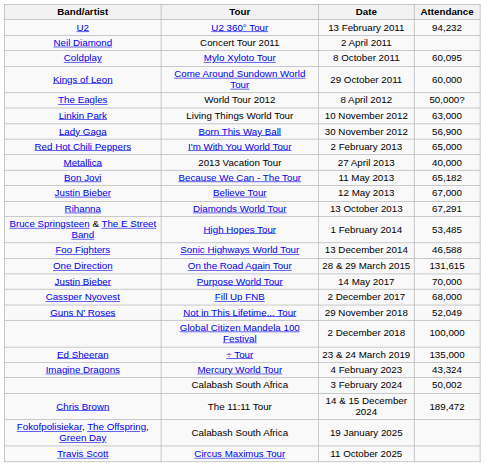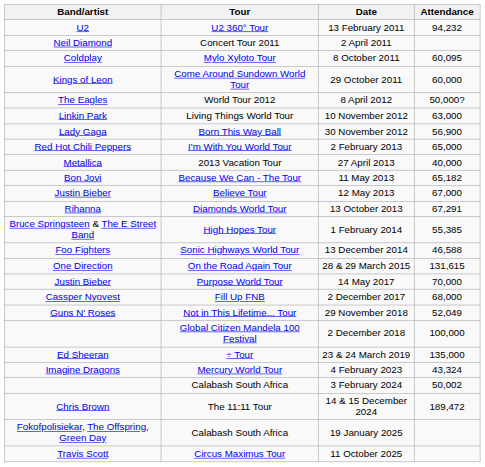 <table class = "wikitable sortable">
 <tr>
 <th width="250">Band/artist</th>
 <th width="250">Tour</th>
 <th width="150">Date</th>
 <th width="100">Attendance</th>
 </tr>
 <tr>
 <td align="center"><a href='#'>U2</a></td>
 <td align="center"><a href='#'>U2 360° Tour</a></td>
 <td align="center">13 February 2011</td>
 <td align="center">94,232</td>
 </tr>
 <tr>
 <td align="center"><a href='#'>Neil Diamond</a></td>
 <td align="center">Concert Tour 2011</td>
 <td align="center">2 April 2011</td>
 <td align="center"></td>
 </tr>
 <tr>
 <td align="center"><a href='#'>Coldplay</a></td>
 <td align="center"><a href='#'>Mylo Xyloto Tour</a></td>
 <td align="center">8 October 2011</td>
 <td align="center">60,095</td>
 </tr>
 <tr>
 <td align="center"><a href='#'>Kings of Leon</a></td>
 <td align="center"><a href='#'>Come Around Sundown World Tour</a></td>
 <td align="center">29 October 2011</td>
 <td align="center">60,000</td>
 </tr>
 <tr>
 <td align="center"><a href='#'>The Eagles</a></td>
 <td align="center">World Tour 2012</td>
 <td align="center">8 April 2012</td>
 <td align="center">50,000?</td>
 </tr>
 <tr>
 <td align="center"><a href='#'>Linkin Park</a></td>
 <td align="center">Living Things World Tour</td>
 <td align="center">10 November 2012</td>
 <td align="center">63,000</td>
 </tr>
 <tr>
 <td align="center"><a href='#'>Lady Gaga</a></td>
 <td align="center"><a href='#'>Born This Way Ball</a></td>
 <td align="center">30 November 2012</td>
 <td align="center">56,900</td>
 </tr>
 <tr>
 <td align="center"><a href='#'>Red Hot Chili Peppers</a></td>
 <td align="center"><a href='#'>I'm With You World Tour</a></td>
 <td align="center">2 February 2013</td>
 <td align="center">65,000</td>
 </tr>
 <tr>
 <td align="center"><a href='#'>Metallica</a></td>
 <td align="center">2013 Vacation Tour</td>
 <td align="center">27 April 2013</td>
 <td align="center">40,000</td>
 </tr>
 <tr>
 <td align="center"><a href='#'>Bon Jovi</a></td>
 <td align="center"><a href='#'>Because We Can - The Tour</a></td>
 <td align="center">11 May 2013</td>
 <td align="center">65,182</td>
 </tr>
 <tr>
 <td align="center"><a href='#'>Justin Bieber</a></td>
 <td align="center"><a href='#'>Believe Tour</a></td>
 <td align="center">12 May 2013</td>
 <td align="center">67,000</td>
 </tr>
 <tr>
 <td align="center"><a href='#'>Rihanna</a></td>
 <td align="center"><a href='#'>Diamonds World Tour</a></td>
 <td align="center">13 October 2013</td>
 <td align="center">67,291</td>
 </tr>
 <tr>
 <td align="center"><a href='#'>Bruce Springsteen</a> & <a href='#'>The E Street Band</a></td>
 <td align="center"><a href='#'>High Hopes Tour</a></td>
 <td align="center">1 February 2014</td>
-<td align="center">53,485</td>
+<td align="center">55,385</td>
 </tr>
 <tr>
 <td align="center"><a href='#'>Foo Fighters</a></td>
 <td align="center"><a href='#'>Sonic Highways World Tour</a></td>
 <td align="center">13 December 2014</td>
 <td align="center">46,588</td>
 </tr>
 <tr>
 <td align="center"><a href='#'>One Direction</a></td>
 <td align="center"><a href='#'>On the Road Again Tour</a></td>
 <td align="center">28 & 29 March 2015</td>
 <td align="center">131,615</td>
 </tr>
 <tr>
 <td align="center"><a href='#'>Justin Bieber</a></td>
 <td align="center"><a href='#'>Purpose World Tour</a></td>
 <td align="center">14 May 2017</td>
 <td align="center">70,000</td>
 </tr>
 <tr>
 <td align="center"><a href='#'>Cassper Nyovest</a></td>
 <td align="center"><a href='#'>Fill Up FNB</a></td>
 <td align="center">2 December 2017</td>
 <td align="center">68,000</td>
 </tr>
 <tr>
 <td align="center"><a href='#'>Guns N' Roses</a></td>
 <td align="center"><a href='#'>Not in This Lifetime... Tour</a></td>
 <td align="center">29 November 2018</td>
 <td align="center">52,049</td>
 </tr>
 <tr>
 <td align="center"><br></td>
 <td align="center"><a href='#'>Global Citizen Mandela 100 Festival</a></td>
 <td align="center">2 December 2018</td>
 <td align="center">100,000</td>
 </tr>
 <tr>
 <td align="center"><a href='#'>Ed Sheeran</a></td>
 <td align="center"><a href='#'>÷ Tour</a></td>
 <td align="center">23 & 24 March 2019</td>
 <td align="center">135,000</td>
 </tr>
 <tr>
 <td align="center"><a href='#'>Imagine Dragons</a></td>
 <td align="center"><a href='#'>Mercury World Tour</a></td>
 <td align="center">4 February 2023</td>
 <td align="center">43,324</td>
 </tr>
 <tr>
 <td align="center"><br></td>
 <td align="center">Calabash South Africa</td>
 <td align="center">3 February 2024</td>
 <td align="center">50,002</td>
 </tr>
 <tr>
 <td align="center"><a href='#'>Chris Brown</a></td>
 <td align="center">The 11:11 Tour</td>
 <td align="center">14 & 15 December 2024</td>
 <td align="center">189,472</td>
 </tr>
 <tr>
 <td align="center"><a href='#'>Fokofpolisiekar</a>, <a href='#'>The Offspring</a>, <a href='#'>Green Day</a></td>
 <td align="center">Calabash South Africa</td>
 <td align="center">19 January 2025</td>
 <td align="center"></td>
 </tr>
 <tr>
 <td align="center"><a href='#'>Travis Scott</a></td>
 <td align="center"><a href='#'>Circus Maximus Tour</a></td>
 <td align="center">11 October 2025</td>
 <td align="center"></td>
 </tr>
 </table>
